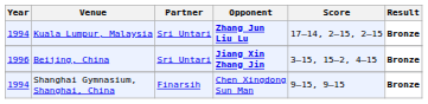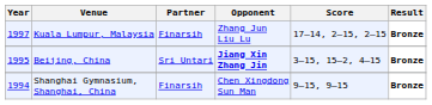 <table class="sortable wikitable" style="font-size: 90%;">
 <tr>
 <th>Year</th>
 <th>Venue</th>
 <th>Partner</th>
 <th>Opponent</th>
 <th>Score</th>
 <th>Result</th>
 </tr>
 <tr style="background:#ECF2FF">
-<td align="center"><a href='#'>1994</a></td>
+<td align="center"><a href='#'>1997</a></td>
 <td align="left"><a href='#'>Kuala Lumpur, Malaysia</a></td>
-<td align="left"> <a href='#'>Sri Untari</a></td>
-<td align="left"><strong> <a href='#'>Zhang Jun</a> <br>  <a href='#'>Liu Lu</a></strong></td>
+<td align="left"> <a href='#'>Finarsih</a></td>
+<td align="left"> <a href='#'>Zhang Jun</a> <br>  <a href='#'>Liu Lu</a></td>
 <td align="left">17–14, 2–15, 2–15</td>
 <td style="text-align:left; background:white"> <strong>Bronze</strong></td>
 </tr>
 <tr>
 </tr>
 <tr style="background:#ECF2FF">
-<td align="center"><a href='#'>1996</a></td>
+<td align="center"><a href='#'>1995</a></td>
 <td align="left"><a href='#'>Beijing, China</a></td>
 <td align="left"> <a href='#'>Sri Untari</a></td>
 <td align="left"><strong> <a href='#'>Jiang Xin</a> <br>  <a href='#'>Zhang Jin</a></strong></td>
 <td align="left">3–15, 15–2, 4–15</td>
 <td style="text-align:left; background:white"> <strong>Bronze</strong></td>
 </tr>
 <tr>
 </tr>
 <tr style="background:#ECF2FF">
 <td align="center"><a href='#'>1994</a></td>
 <td align="left">Shanghai Gymnasium,<br><a href='#'>Shanghai, China</a></td>
 <td align="left"> <a href='#'>Finarsih</a></td>
 <td align="left"> <a href='#'>Chen Xingdong</a> <br>  <a href='#'>Sun Man</a></td>
 <td align="left">9–15, 9–15</td>
 <td style="text-align:left; background:white"> <strong>Bronze</strong></td>
 </tr>
 </table>
